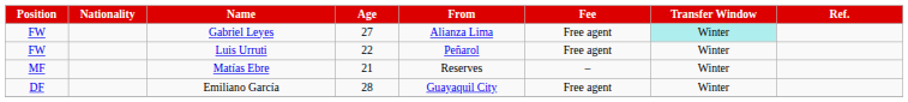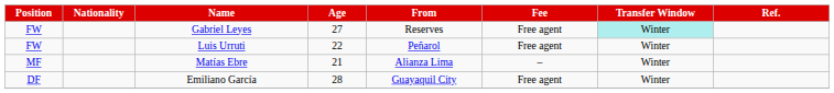 <table class="wikitable"  style="text-align:center; font-size:100%; ">
 <tr>
 <th style="background:#DD0000; color:white; width:5%;">Position</th>
 <th style="background:#DD0000; color:white; width:5%;">Nationality</th>
 <th style="background:#DD0000; color:white; width:15%;">Name</th>
 <th style="background:#DD0000; color:white; width:5%;">Age</th>
 <th style="background:#DD0000; color:white; width:10%;">From</th>
 <th style="background:#DD0000; color:white; width:10%;">Fee</th>
 <th style="background:#DD0000; color:white; width:10%;">Transfer Window</th>
 <th style="background:#DD0000; color:white; width:10%;">Ref.</th>
 </tr>
 <tr>
 <td><a href='#'>FW</a></td>
 <td></td>
 <td><a href='#'>Gabriel Leyes</a></td>
 <td>27</td>
-<td> <a href='#'>Alianza Lima</a></td>
+<td>Reserves</td>
 <td>Free agent</td>
 <td style="background: paleturquoise;">Winter</td>
 <td></td>
 </tr>
 <tr>
 <td><a href='#'>FW</a></td>
 <td></td>
 <td><a href='#'>Luis Urruti</a></td>
 <td>22</td>
 <td><a href='#'>Peñarol</a></td>
 <td>Free agent</td>
 <td>Winter</td>
 <td></td>
 </tr>
 <tr>
 <td><a href='#'>MF</a></td>
 <td></td>
 <td><a href='#'>Matías Ebre</a></td>
 <td>21</td>
-<td>Reserves</td>
+<td> <a href='#'>Alianza Lima</a></td>
 <td>–</td>
 <td>Winter</td>
 <td></td>
 </tr>
 <tr>
 <td><a href='#'>DF</a></td>
 <td></td>
 <td>Emiliano García</td>
 <td>28</td>
 <td> <a href='#'>Guayaquil City</a></td>
 <td>Free agent</td>
 <td>Winter</td>
 <td></td>
 </tr>
 <tr>
 </tr>
 </table>
